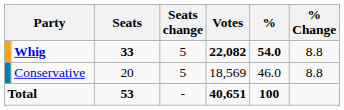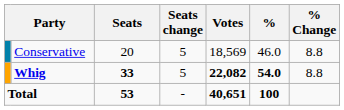 <table class="wikitable sortable">
 <tr>
 <th style="width:100px" colspan=2>Party</th>
 <th style="width:70px;">Seats</th>
 <th style="width:40px;">Seats change</th>
 <th style="width:40px;">Votes</th>
 <th style="width:40px;">%</th>
 <th style="width:40px;">% Change</th>
+</tr>
+<tr>
+<td bgcolor="#0281AA"></td>
+<td><a href='#'>Conservative</a></td>
+<td align=center>20</td>
+<td align=center> 5</td>
+<td align=center>18,569</td>
+<td align=center>46.0</td>
+<td align=center> 8.8</td>
 </tr>
 <tr>
 <td bgcolor="#FFA500"></td>
 <td><strong><a href='#'>Whig</a></strong></td>
 <td align=center><strong>33</strong></td>
 <td align=center> 5</td>
 <td align=center><strong>22,082</strong></td>
 <td align=center><strong>54.0</strong></td>
 <td align=center> 8.8</td>
 </tr>
 <tr>
-<td bgcolor="#0281AA"></td>
-<td><a href='#'>Conservative</a></td>
-<td align=center>20</td>
-<td align=center> 5</td>
-<td align=center>18,569</td>
-<td align=center>46.0</td>
-<td align=center> 8.8</td>
-</tr>
-<tr>
 <td colspan=2><strong>Total</strong></td>
 <td align=center><strong>53</strong></td>
 <td align=center>-</td>
 <td align=center><strong>40,651</strong></td>
 <td align=center><strong>100</strong></td>
 <td align=center></td>
 </tr>
 </table>
